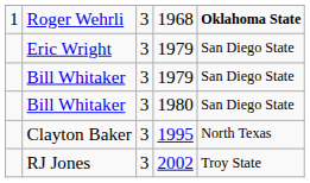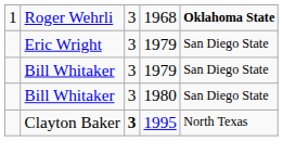 <table class="wikitable">
 <tr>
 </tr>
 <tr>
 <td>1</td>
 <td><a href='#'>Roger Wehrli</a></td>
 <td>3</td>
 <td>1968</td>
 <td style="font-size:80%;"><strong>Oklahoma State</strong></td>
 </tr>
 <tr>
 <td></td>
 <td><a href='#'>Eric Wright</a></td>
 <td>3</td>
 <td>1979</td>
 <td style="font-size:80%;">San Diego State</td>
 </tr>
 <tr>
 <td></td>
 <td><a href='#'>Bill Whitaker</a></td>
 <td>3</td>
 <td>1979</td>
 <td style="font-size:80%;">San Diego State</td>
 </tr>
 <tr>
 <td></td>
 <td><a href='#'>Bill Whitaker</a></td>
 <td>3</td>
 <td>1980</td>
 <td style="font-size:80%;">San Diego State</td>
 </tr>
 <tr>
 <td></td>
 <td>Clayton Baker</td>
-<td>3</td>
+<td><strong>3</strong></td>
 <td><a href='#'>1995</a></td>
 <td style="font-size:80%;">North Texas</td>
 </tr>
-<tr>
-<td></td>
-<td>RJ Jones</td>
-<td>3</td>
-<td><a href='#'>2002</a></td>
-<td style="font-size:80%;">Troy State</td>
-</tr>
 </table>
